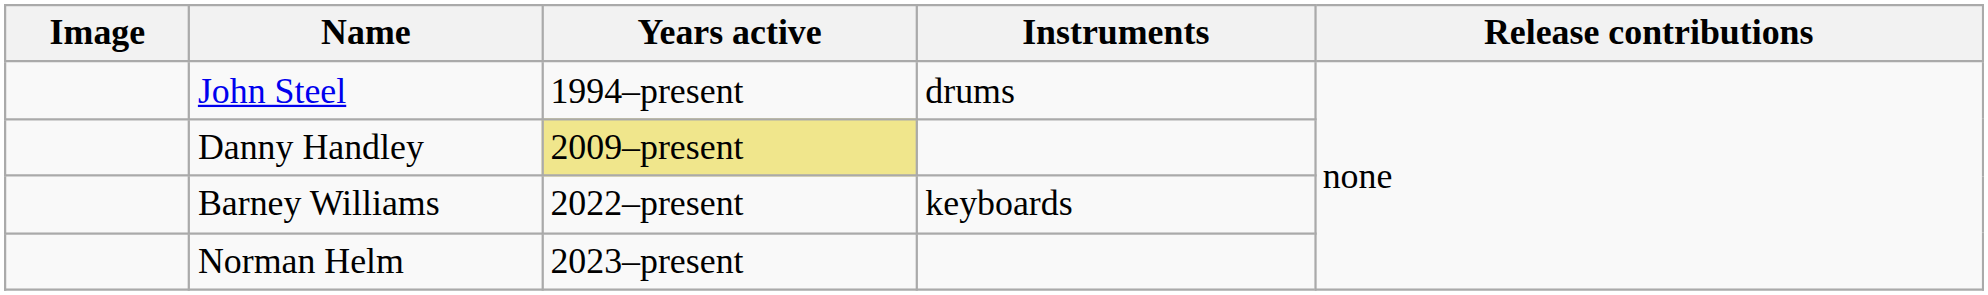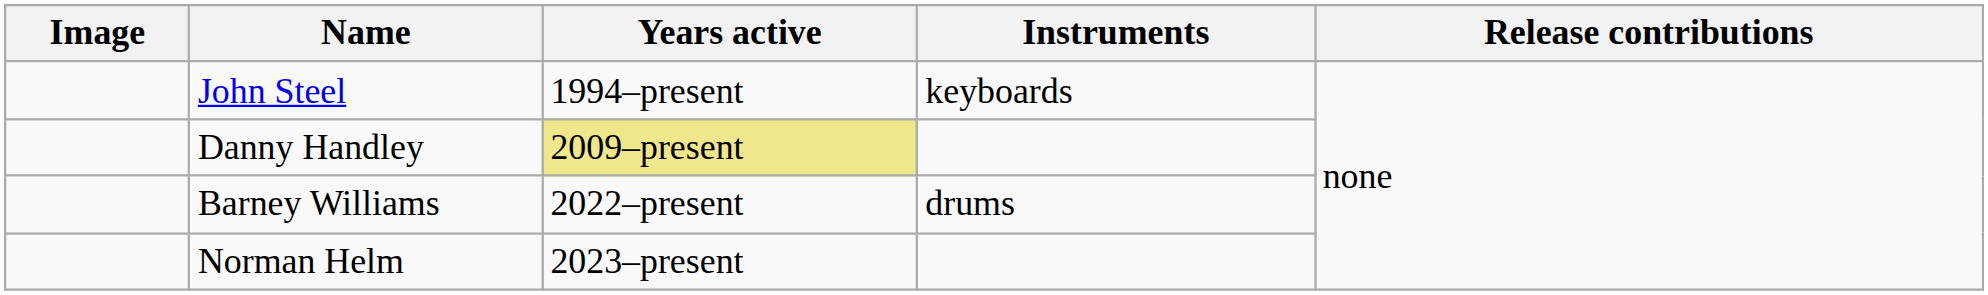 <table class="wikitable" width="100%" border="1">
 <tr>
 <th width="75">Image</th>
 <th width="150">Name</th>
 <th width="160">Years active</th>
 <th width="170">Instruments</th>
 <th>Release contributions</th>
 </tr>
 <tr>
 <td></td>
 <td><a href='#'>John Steel</a></td>
 <td>1994–present</td>
-<td>drums</td>
+<td>keyboards</td>
 <td rowspan="4">none</td>
 </tr>
 <tr>
 <td></td>
 <td>Danny Handley</td>
 <td style="background: khaki;">2009–present</td>
 <td></td>
 </tr>
 <tr>
 <td></td>
 <td>Barney Williams</td>
 <td>2022–present</td>
-<td>keyboards</td>
+<td>drums</td>
 </tr>
 <tr>
 <td></td>
 <td>Norman Helm</td>
 <td>2023–present</td>
 <td></td>
 </tr>
 </table>
